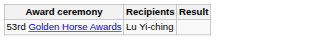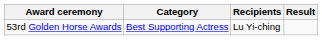 <table class="wikitable sortable">
 <tr>
 <th>Award ceremony</th>
+<th>Category</th>
 <th>Recipients</th>
 <th>Result</th>
 </tr>
 <tr>
 <td>53rd <a href='#'>Golden Horse Awards</a></td>
+<td><a href='#'>Best Supporting Actress</a></td>
 <td>Lu Yi-ching</td>
 <td></td>
 </tr>
 </table>
